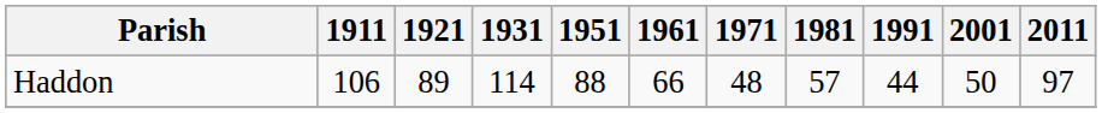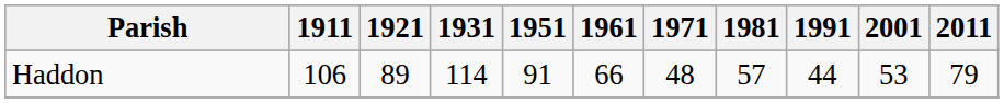 <table class="wikitable" style="text-align:center">
 <tr>
 <th width="150">Parish<br></th>
 <th width="30">1911<br></th>
 <th width="30">1921<br></th>
 <th width="30">1931<br></th>
 <th width="30">1951<br></th>
 <th width="30">1961<br></th>
 <th width="30">1971<br></th>
 <th width="30">1981<br></th>
 <th width="30">1991<br></th>
 <th width="30">2001<br></th>
 <th width="30">2011 <br></th>
 </tr>
 <tr>
 <td align=left>Haddon</td>
 <td align="center">106</td>
 <td align="center">89</td>
 <td align="center">114</td>
-<td align="center">88</td>
+<td align="center">91</td>
 <td align="center">66</td>
 <td align="center">48</td>
 <td align="center">57</td>
 <td align="center">44</td>
-<td align="center">50</td>
-<td align="center">97</td>
+<td align="center">53</td>
+<td align="center">79</td>
 </tr>
 <tr>
 </tr>
 </table>
